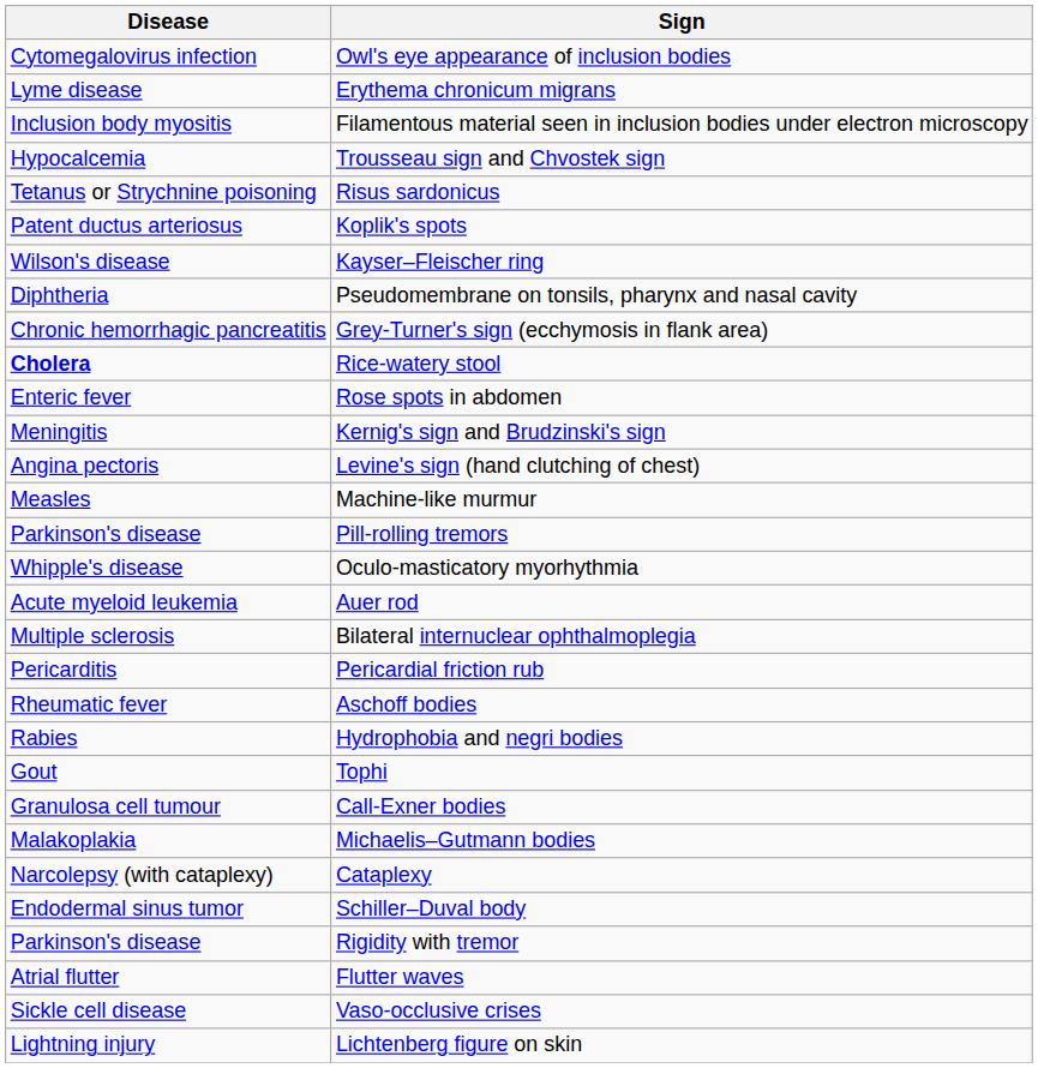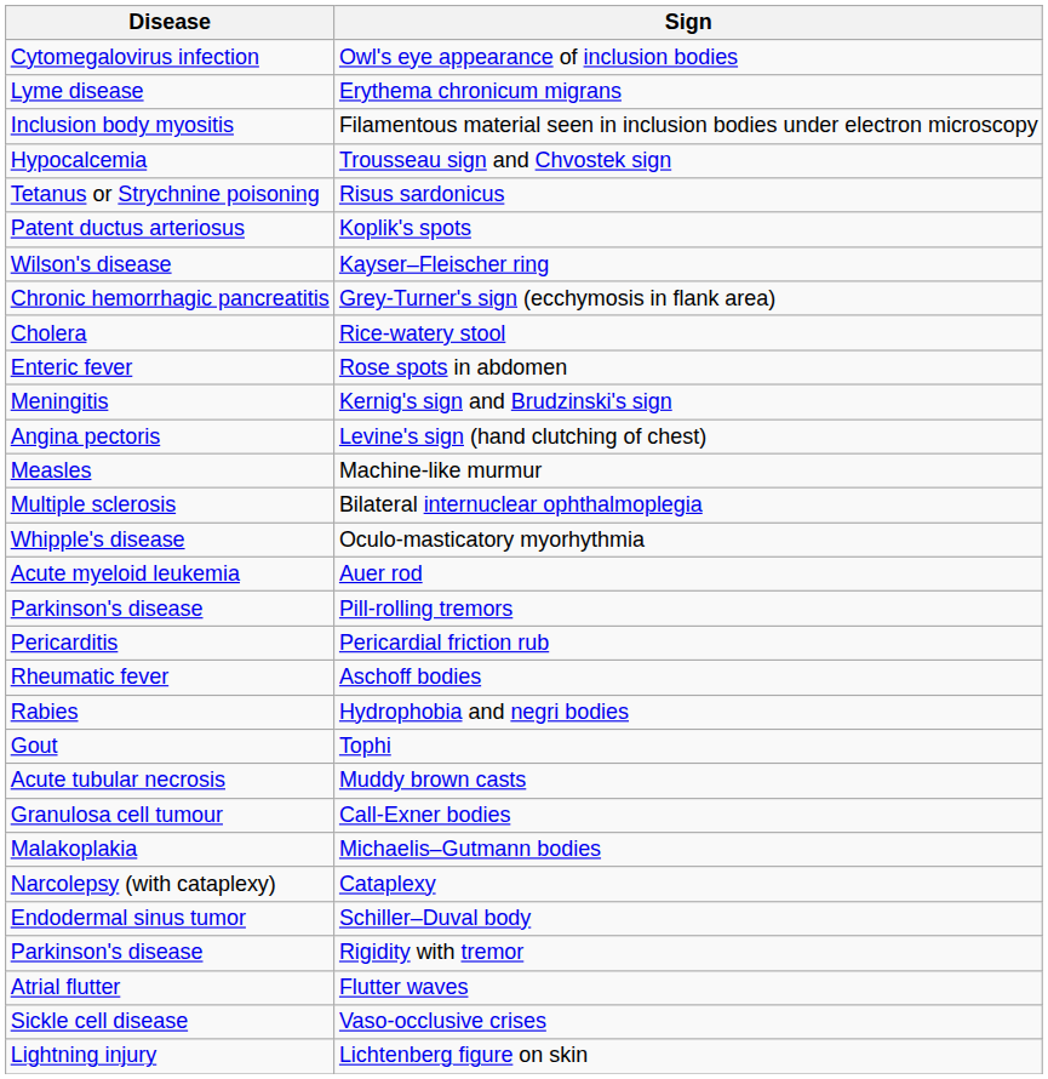 <table class="sortable wikitable">
 <tr>
 <th>Disease</th>
 <th>Sign</th>
 </tr>
 <tr>
 <td><a href='#'>Cytomegalovirus infection</a></td>
 <td><a href='#'>Owl's eye appearance</a> of <a href='#'>inclusion bodies</a></td>
 </tr>
 <tr>
 <td><a href='#'>Lyme disease</a></td>
 <td><a href='#'>Erythema chronicum migrans</a></td>
 </tr>
 <tr>
 <td><a href='#'>Inclusion body myositis</a></td>
 <td>Filamentous material seen in inclusion bodies under electron microscopy</td>
 </tr>
 <tr>
 <td><a href='#'>Hypocalcemia</a></td>
 <td><a href='#'>Trousseau sign</a> and <a href='#'>Chvostek sign</a></td>
 </tr>
 <tr>
 <td><a href='#'>Tetanus</a> or <a href='#'>Strychnine poisoning</a></td>
 <td><a href='#'>Risus sardonicus</a></td>
 </tr>
 <tr>
 <td><a href='#'>Patent ductus arteriosus</a></td>
 <td><a href='#'>Koplik's spots</a></td>
 </tr>
 <tr>
 <td><a href='#'>Wilson's disease</a></td>
 <td><a href='#'>Kayser–Fleischer ring</a></td>
 </tr>
 <tr>
-<td><a href='#'>Diphtheria</a></td>
-<td>Pseudomembrane on tonsils, pharynx and nasal cavity</td>
-</tr>
-<tr>
 <td><a href='#'>Chronic hemorrhagic pancreatitis</a></td>
 <td><a href='#'>Grey-Turner's sign</a> (ecchymosis in flank area)</td>
 </tr>
 <tr>
-<td><strong><a href='#'>Cholera</a></strong></td>
+<td><a href='#'>Cholera</a></td>
 <td><a href='#'>Rice-watery stool</a></td>
 </tr>
 <tr>
 <td><a href='#'>Enteric fever</a></td>
 <td><a href='#'>Rose spots</a> in abdomen</td>
 </tr>
 <tr>
 <td><a href='#'>Meningitis</a></td>
 <td><a href='#'>Kernig's sign</a> and <a href='#'>Brudzinski's sign</a></td>
 </tr>
 <tr>
 <td><a href='#'>Angina pectoris</a></td>
 <td><a href='#'>Levine's sign</a> (hand clutching of chest)</td>
 </tr>
 <tr>
 <td><a href='#'>Measles</a></td>
 <td>Machine-like murmur</td>
 </tr>
 <tr>
-<td><a href='#'>Parkinson's disease</a></td>
-<td><a href='#'>Pill-rolling tremors</a></td>
+<td><a href='#'>Multiple sclerosis</a></td>
+<td>Bilateral <a href='#'>internuclear ophthalmoplegia</a></td>
 </tr>
 <tr>
 <td><a href='#'>Whipple's disease</a></td>
 <td>Oculo-masticatory myorhythmia</td>
 </tr>
 <tr>
 <td><a href='#'>Acute myeloid leukemia</a></td>
 <td><a href='#'>Auer rod</a></td>
 </tr>
 <tr>
-<td><a href='#'>Multiple sclerosis</a></td>
-<td>Bilateral <a href='#'>internuclear ophthalmoplegia</a></td>
+<td><a href='#'>Parkinson's disease</a></td>
+<td><a href='#'>Pill-rolling tremors</a></td>
 </tr>
 <tr>
 <td><a href='#'>Pericarditis</a></td>
 <td><a href='#'>Pericardial friction rub</a></td>
 </tr>
 <tr>
 <td><a href='#'>Rheumatic fever</a></td>
 <td><a href='#'>Aschoff bodies</a></td>
 </tr>
 <tr>
 <td><a href='#'>Rabies</a></td>
 <td><a href='#'>Hydrophobia</a> and <a href='#'>negri bodies</a></td>
 </tr>
 <tr>
 <td><a href='#'>Gout</a></td>
 <td><a href='#'>Tophi</a></td>
+</tr>
+<tr>
+<td><a href='#'>Acute tubular necrosis</a></td>
+<td><a href='#'>Muddy brown casts</a></td>
 </tr>
 <tr>
 <td><a href='#'>Granulosa cell tumour</a></td>
 <td><a href='#'>Call-Exner bodies</a></td>
 </tr>
 <tr>
 <td><a href='#'>Malakoplakia</a></td>
 <td><a href='#'>Michaelis–Gutmann bodies</a></td>
 </tr>
 <tr>
 <td><a href='#'>Narcolepsy</a> (with cataplexy)</td>
 <td><a href='#'>Cataplexy</a></td>
 </tr>
 <tr>
 <td><a href='#'>Endodermal sinus tumor</a></td>
 <td><a href='#'>Schiller–Duval body</a></td>
 </tr>
 <tr>
 <td><a href='#'>Parkinson's disease</a></td>
 <td><a href='#'>Rigidity</a> with <a href='#'>tremor</a></td>
 </tr>
 <tr>
 <td><a href='#'>Atrial flutter</a></td>
 <td><a href='#'>Flutter waves</a></td>
 </tr>
 <tr>
 <td><a href='#'>Sickle cell disease</a></td>
 <td><a href='#'>Vaso-occlusive crises</a></td>
 </tr>
 <tr>
 <td><a href='#'>Lightning injury</a></td>
 <td><a href='#'>Lichtenberg figure</a> on skin</td>
 </tr>
 </table>
